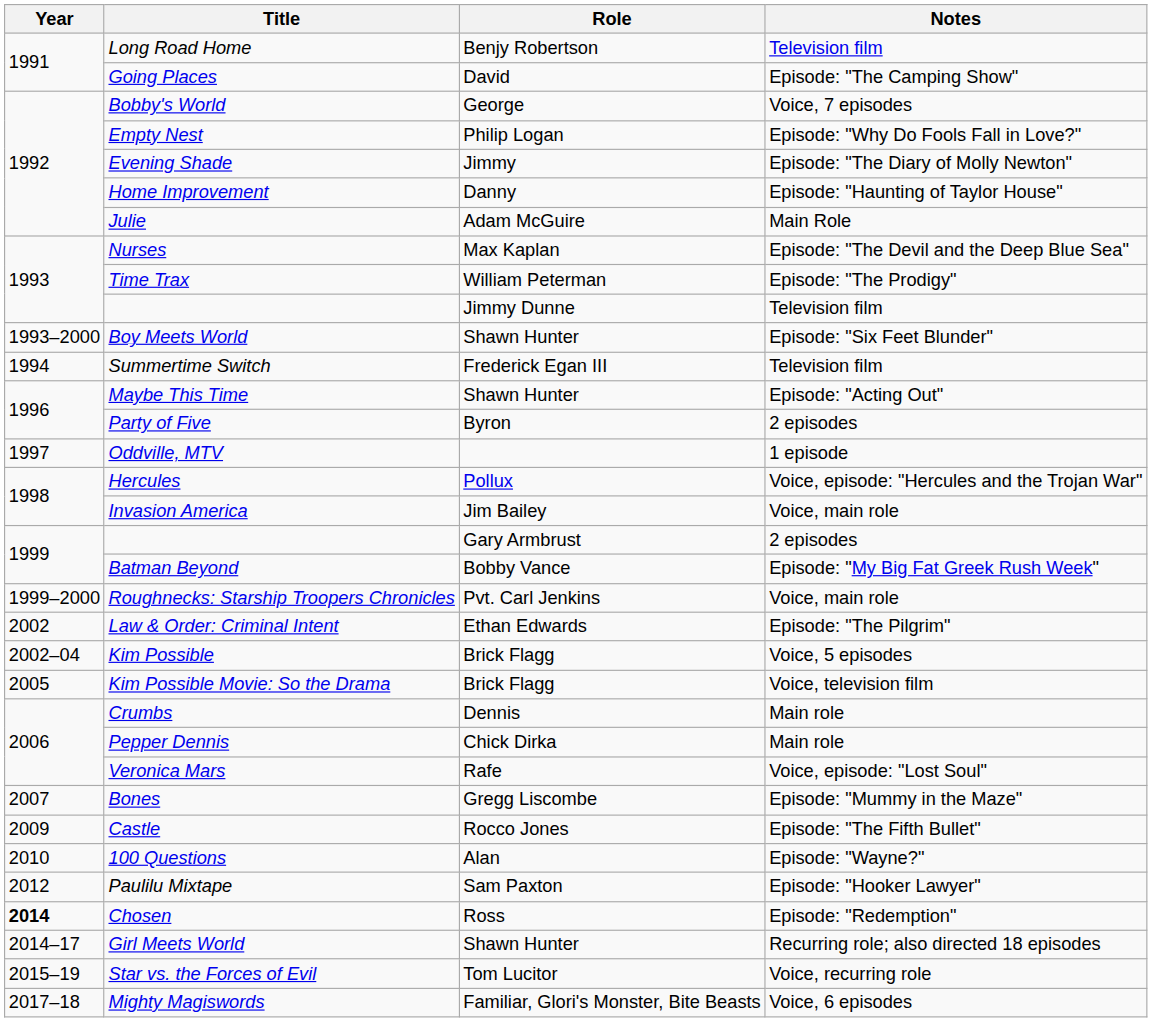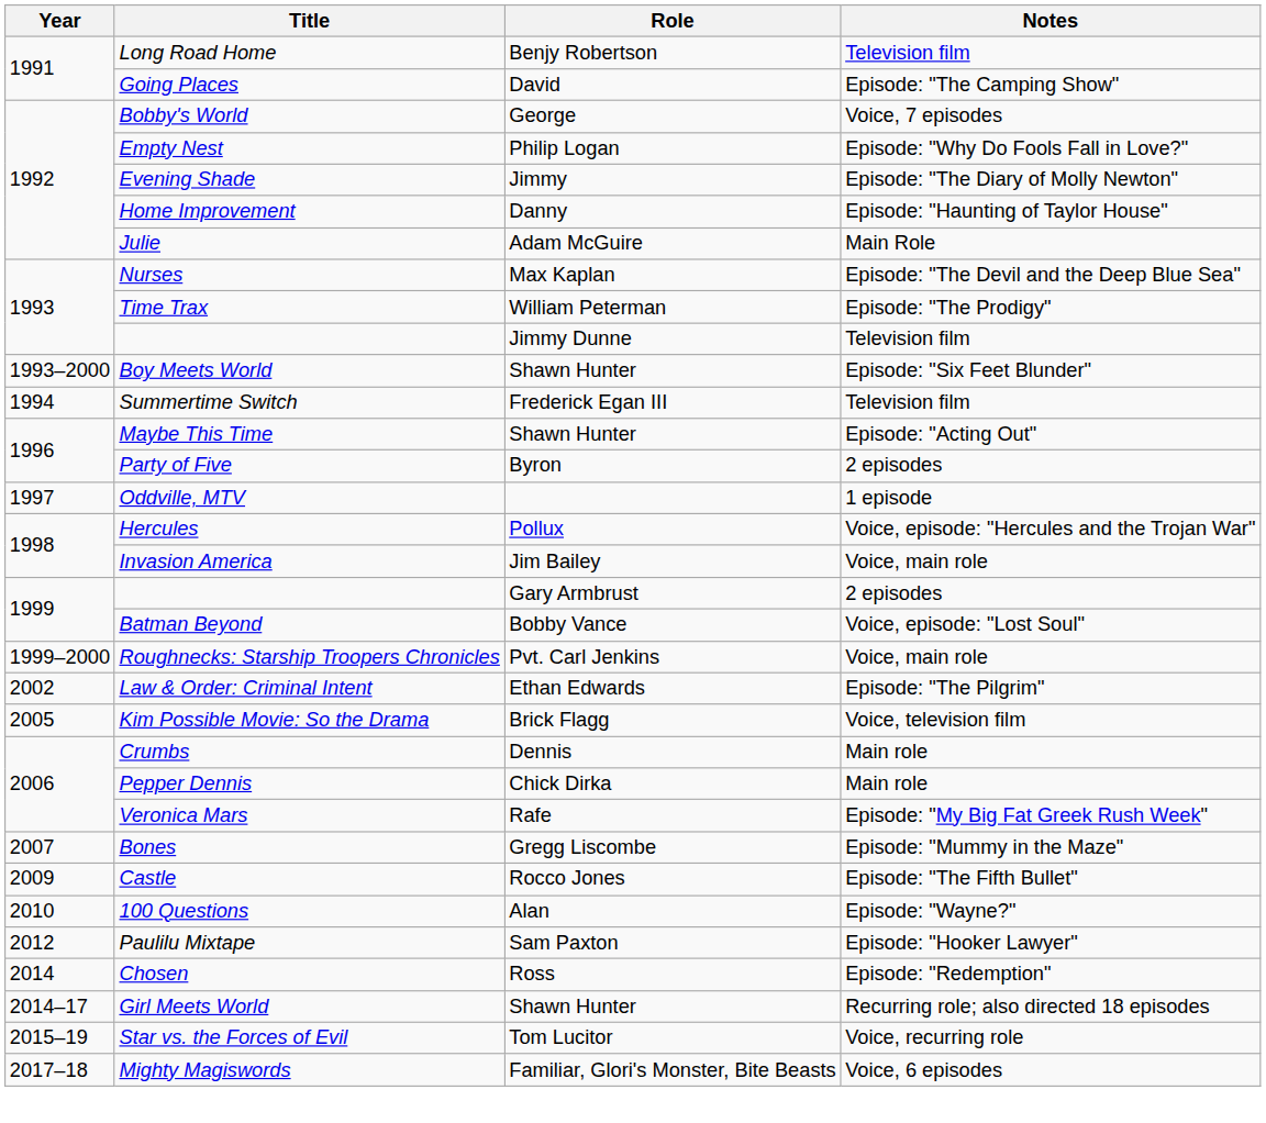 <table class="wikitable sortable">
 <tr>
 <th>Year</th>
 <th>Title</th>
 <th>Role</th>
 <th class="unsortable">Notes</th>
 </tr>
 <tr>
 <td rowspan="2">1991</td>
 <td><em>Long Road Home</em></td>
 <td>Benjy Robertson</td>
 <td><a href='#'>Television film</a></td>
 </tr>
 <tr>
 <td><em><a href='#'>Going Places</a></em></td>
 <td>David</td>
 <td>Episode: "The Camping Show"</td>
 </tr>
 <tr>
 <td rowspan="5">1992</td>
 <td><em><a href='#'>Bobby's World</a></em></td>
 <td>George</td>
 <td>Voice, 7 episodes</td>
 </tr>
 <tr>
 <td><em><a href='#'>Empty Nest</a></em></td>
 <td>Philip Logan</td>
 <td>Episode: "Why Do Fools Fall in Love?"</td>
 </tr>
 <tr>
 <td><em><a href='#'>Evening Shade</a></em></td>
 <td>Jimmy</td>
 <td>Episode: "The Diary of Molly Newton"</td>
 </tr>
 <tr>
 <td><em><a href='#'>Home Improvement</a></em></td>
 <td>Danny</td>
 <td>Episode: "Haunting of Taylor House"</td>
 </tr>
 <tr>
 <td><em><a href='#'>Julie</a></em></td>
 <td>Adam McGuire</td>
 <td>Main Role</td>
 </tr>
 <tr>
 <td rowspan="3">1993</td>
 <td><em><a href='#'>Nurses</a></em></td>
 <td>Max Kaplan</td>
 <td>Episode: "The Devil and the Deep Blue Sea"</td>
 </tr>
 <tr>
 <td><em><a href='#'>Time Trax</a></em></td>
 <td>William Peterman</td>
 <td>Episode: "The Prodigy"</td>
 </tr>
 <tr>
 <td><em></em></td>
 <td>Jimmy Dunne</td>
 <td>Television film</td>
 </tr>
 <tr>
 <td>1993–2000</td>
 <td><em><a href='#'>Boy Meets World</a></em></td>
 <td>Shawn Hunter</td>
 <td>Episode: "Six Feet Blunder"</td>
 </tr>
 <tr>
 <td>1994</td>
 <td><em>Summertime Switch</em></td>
 <td>Frederick Egan III</td>
 <td>Television film</td>
 </tr>
 <tr>
 <td rowspan="2">1996</td>
 <td><em><a href='#'>Maybe This Time</a></em></td>
 <td>Shawn Hunter</td>
 <td>Episode: "Acting Out"</td>
 </tr>
 <tr>
 <td><em><a href='#'>Party of Five</a></em></td>
 <td>Byron</td>
 <td>2 episodes</td>
 </tr>
 <tr>
 <td>1997</td>
 <td><em><a href='#'>Oddville, MTV</a></em></td>
 <td></td>
 <td>1 episode</td>
 </tr>
 <tr>
 <td rowspan="2">1998</td>
 <td><em><a href='#'>Hercules</a></em></td>
 <td><a href='#'>Pollux</a></td>
 <td>Voice, episode: "Hercules and the Trojan War"</td>
 </tr>
 <tr>
 <td><em><a href='#'>Invasion America</a></em></td>
 <td>Jim Bailey</td>
 <td>Voice, main role</td>
 </tr>
 <tr>
 <td rowspan="2">1999</td>
 <td><em></em></td>
 <td>Gary Armbrust</td>
 <td>2 episodes</td>
 </tr>
 <tr>
 <td><em><a href='#'>Batman Beyond</a></em></td>
 <td>Bobby Vance</td>
-<td>Episode: "<a href='#'>My Big Fat Greek Rush Week</a>"</td>
+<td>Voice, episode: "Lost Soul"</td>
 </tr>
 <tr>
 <td>1999–2000</td>
 <td><em><a href='#'>Roughnecks: Starship Troopers Chronicles</a></em></td>
 <td>Pvt. Carl Jenkins</td>
 <td>Voice, main role</td>
 </tr>
 <tr>
 <td>2002</td>
 <td><em><a href='#'>Law & Order: Criminal Intent</a></em></td>
 <td>Ethan Edwards</td>
 <td>Episode: "The Pilgrim"</td>
-</tr>
-<tr>
-<td>2002–04</td>
-<td><em><a href='#'>Kim Possible</a></em></td>
-<td>Brick Flagg</td>
-<td>Voice, 5 episodes</td>
 </tr>
 <tr>
 <td>2005</td>
 <td><em><a href='#'>Kim Possible Movie: So the Drama</a></em></td>
 <td>Brick Flagg</td>
 <td>Voice, television film</td>
 </tr>
 <tr>
 <td rowspan="3">2006</td>
 <td><em><a href='#'>Crumbs</a></em></td>
 <td>Dennis</td>
 <td>Main role</td>
 </tr>
 <tr>
 <td><em><a href='#'>Pepper Dennis</a></em></td>
 <td>Chick Dirka</td>
 <td>Main role</td>
 </tr>
 <tr>
 <td><em><a href='#'>Veronica Mars</a></em></td>
 <td>Rafe</td>
-<td>Voice, episode: "Lost Soul"</td>
+<td>Episode: "<a href='#'>My Big Fat Greek Rush Week</a>"</td>
 </tr>
 <tr>
 <td>2007</td>
 <td><em><a href='#'>Bones</a></em></td>
 <td>Gregg Liscombe</td>
 <td>Episode: "Mummy in the Maze"</td>
 </tr>
 <tr>
 <td>2009</td>
 <td><em><a href='#'>Castle</a></em></td>
 <td>Rocco Jones</td>
 <td>Episode: "The Fifth Bullet"</td>
 </tr>
 <tr>
 <td>2010</td>
 <td><em><a href='#'>100 Questions</a></em></td>
 <td>Alan</td>
 <td>Episode: "Wayne?"</td>
 </tr>
 <tr>
 <td>2012</td>
 <td><em>Paulilu Mixtape</em></td>
 <td>Sam Paxton</td>
 <td>Episode: "Hooker Lawyer"</td>
 </tr>
 <tr>
-<td><strong>2014</strong></td>
+<td>2014</td>
 <td><em><a href='#'>Chosen</a></em></td>
 <td>Ross</td>
 <td>Episode: "Redemption"</td>
 </tr>
 <tr>
 <td>2014–17</td>
 <td><em><a href='#'>Girl Meets World</a></em></td>
 <td>Shawn Hunter</td>
 <td>Recurring role; also directed 18 episodes</td>
 </tr>
 <tr>
 <td>2015–19</td>
 <td><em><a href='#'>Star vs. the Forces of Evil</a></em></td>
 <td>Tom Lucitor</td>
 <td>Voice, recurring role</td>
 </tr>
 <tr>
 <td>2017–18</td>
 <td><em><a href='#'>Mighty Magiswords</a></em></td>
 <td>Familiar, Glori's Monster, Bite Beasts</td>
 <td>Voice, 6 episodes</td>
 </tr>
 </table>
